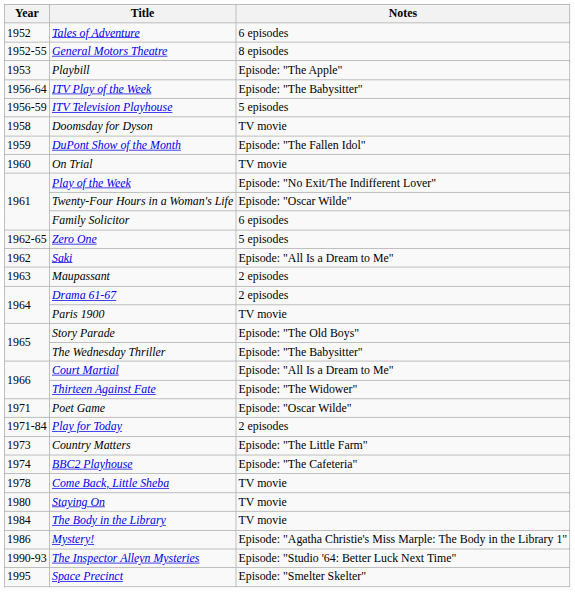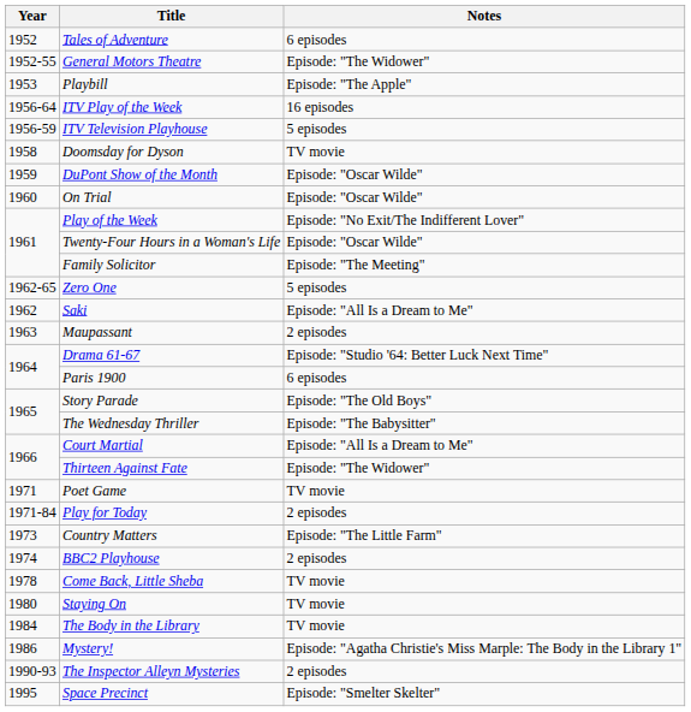 <table class="wikitable sortable">
 <tr>
 <th>Year</th>
 <th>Title</th>
 <th class="unsortable">Notes</th>
 </tr>
 <tr>
 <td>1952</td>
 <td><a href='#'><em>Tales of Adventure</em></a></td>
 <td>6 episodes</td>
 </tr>
 <tr>
 <td>1952-55</td>
 <td><em><a href='#'>General Motors Theatre</a></em></td>
-<td>8 episodes</td>
+<td>Episode: "The Widower"</td>
 </tr>
 <tr>
 <td>1953</td>
 <td><em>Playbill</em></td>
 <td>Episode: "The Apple"</td>
 </tr>
 <tr>
 <td>1956-64</td>
 <td><em><a href='#'>ITV Play of the Week</a></em></td>
-<td>Episode: "The Babysitter"</td>
+<td>16 episodes</td>
 </tr>
 <tr>
 <td>1956-59</td>
 <td><a href='#'><em>ITV Television Playhouse</em></a></td>
 <td>5 episodes</td>
 </tr>
 <tr>
 <td>1958</td>
 <td><em>Doomsday for Dyson</em></td>
 <td>TV movie</td>
 </tr>
 <tr>
 <td>1959</td>
 <td><em><a href='#'>DuPont Show of the Month</a></em></td>
-<td>Episode: "The Fallen Idol"</td>
+<td>Episode: "Oscar Wilde"</td>
 </tr>
 <tr>
 <td>1960</td>
 <td><em>On Trial</em></td>
-<td>TV movie</td>
+<td>Episode: "Oscar Wilde"</td>
 </tr>
 <tr>
 <td rowspan="3">1961</td>
 <td><em><a href='#'>Play of the Week</a></em></td>
 <td>Episode: "No Exit/The Indifferent Lover"</td>
 </tr>
 <tr>
 <td><em>Twenty-Four Hours in a Woman's Life</em></td>
 <td>Episode: "Oscar Wilde"</td>
 </tr>
 <tr>
 <td><em>Family Solicitor</em></td>
-<td>6 episodes</td>
+<td>Episode: "The Meeting"</td>
 </tr>
 <tr>
 <td>1962-65</td>
 <td><a href='#'><em>Zero One</em></a></td>
 <td>5 episodes</td>
 </tr>
 <tr>
 <td>1962</td>
 <td><a href='#'><em>Saki</em></a></td>
 <td>Episode: "All Is a Dream to Me"</td>
 </tr>
 <tr>
 <td>1963</td>
 <td><em>Maupassant</em></td>
 <td>2 episodes</td>
 </tr>
 <tr>
 <td rowspan="2">1964</td>
 <td><em><a href='#'>Drama 61-67</a></em></td>
-<td>2 episodes</td>
+<td>Episode: "Studio '64: Better Luck Next Time"</td>
 </tr>
 <tr>
 <td><em>Paris 1900</em></td>
-<td>TV movie</td>
+<td>6 episodes</td>
 </tr>
 <tr>
 <td rowspan="2">1965</td>
 <td><em>Story Parade</em></td>
 <td>Episode: "The Old Boys"</td>
 </tr>
 <tr>
 <td><em>The Wednesday Thriller</em></td>
 <td>Episode: "The Babysitter"</td>
 </tr>
 <tr>
 <td rowspan="2">1966</td>
 <td><a href='#'><em>Court Martial</em></a></td>
 <td>Episode: "All Is a Dream to Me"</td>
 </tr>
 <tr>
 <td><em><a href='#'>Thirteen Against Fate</a></em></td>
 <td>Episode: "The Widower"</td>
 </tr>
 <tr>
 <td>1971</td>
 <td><em>Poet Game</em></td>
-<td>Episode: "Oscar Wilde"</td>
+<td>TV movie</td>
 </tr>
 <tr>
 <td>1971-84</td>
 <td><em><a href='#'>Play for Today</a></em></td>
 <td>2 episodes</td>
 </tr>
 <tr>
 <td>1973</td>
 <td><em>Country Matters</em></td>
 <td>Episode: "The Little Farm"</td>
 </tr>
 <tr>
 <td>1974</td>
 <td><em><a href='#'>BBC2 Playhouse</a></em></td>
-<td>Episode: "The Cafeteria"</td>
+<td>2 episodes</td>
 </tr>
 <tr>
 <td>1978</td>
 <td><a href='#'><em>Come Back, Little Sheba</em></a></td>
 <td>TV movie</td>
 </tr>
 <tr>
 <td>1980</td>
 <td><em><a href='#'>Staying On</a></em></td>
 <td>TV movie</td>
 </tr>
 <tr>
 <td>1984</td>
 <td><a href='#'><em>The Body in the Library</em></a></td>
 <td>TV movie</td>
 </tr>
 <tr>
 <td>1986</td>
 <td><em><a href='#'>Mystery!</a></em></td>
 <td>Episode: "Agatha Christie's Miss Marple: The Body in the Library 1"</td>
 </tr>
 <tr>
 <td>1990-93</td>
 <td><em><a href='#'>The Inspector Alleyn Mysteries</a></em></td>
-<td>Episode: "Studio '64: Better Luck Next Time"</td>
+<td>2 episodes</td>
 </tr>
 <tr>
 <td>1995</td>
 <td><em><a href='#'>Space Precinct</a></em></td>
 <td>Episode: "Smelter Skelter"</td>
 </tr>
 </table>
